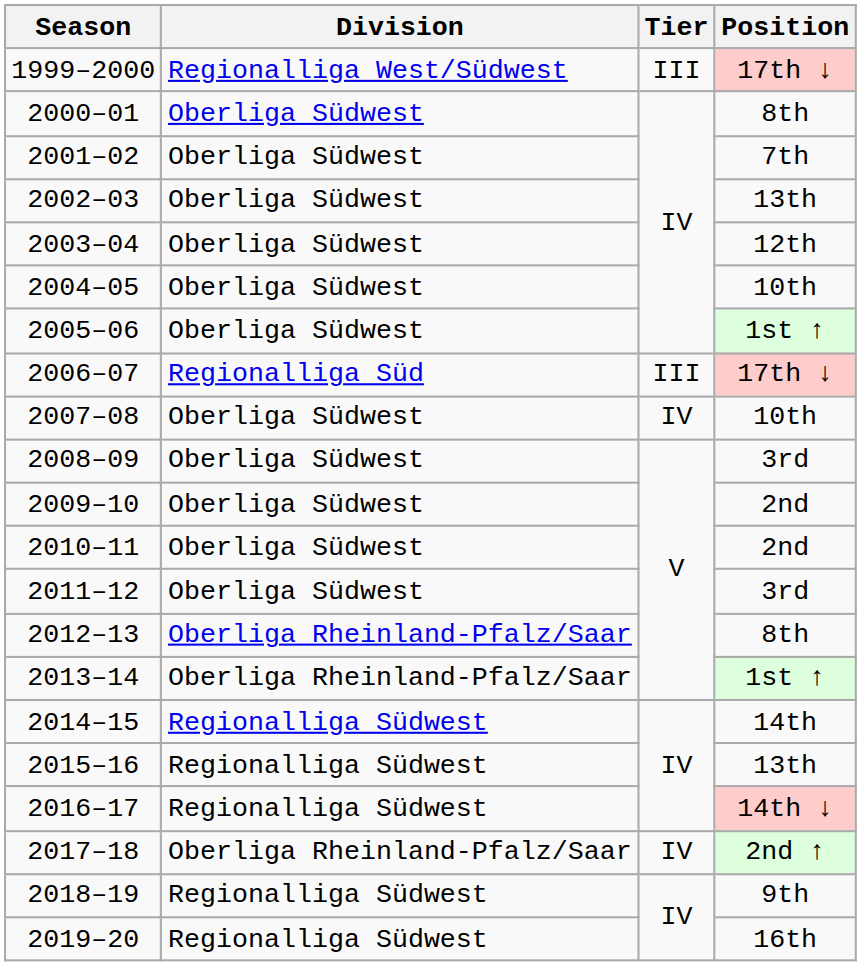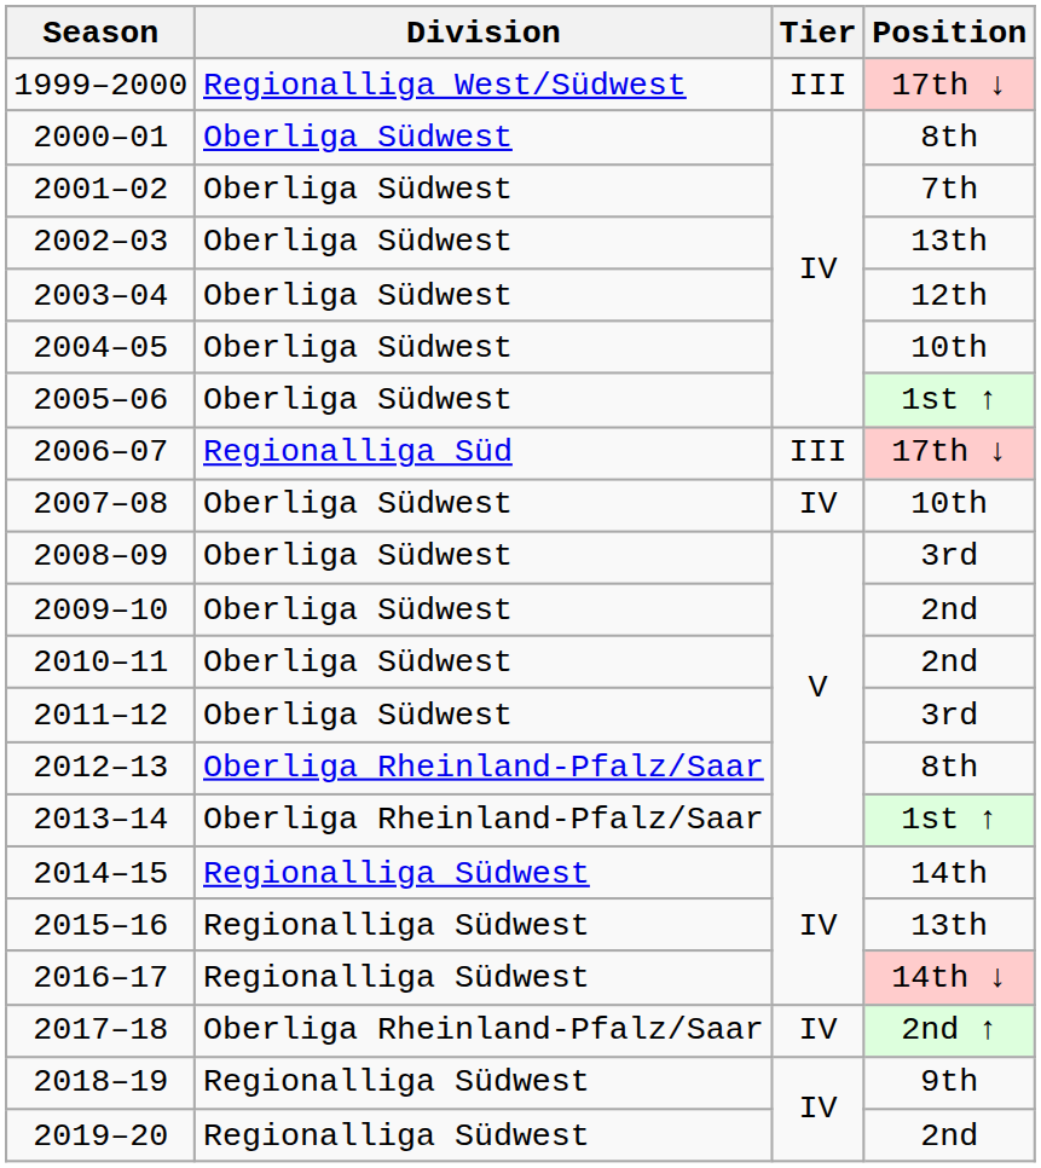 <table class="wikitable">
 <tr>
 <th>Season</th>
 <th>Division</th>
 <th>Tier</th>
 <th>Position</th>
 </tr>
 <tr align="center">
 <td>1999–2000</td>
 <td align="left"><a href='#'>Regionalliga West/Südwest</a></td>
 <td>III</td>
 <td style="background:#ffcccc">17th ↓</td>
 </tr>
 <tr align="center">
 <td>2000–01</td>
 <td align="left"><a href='#'>Oberliga Südwest</a></td>
 <td rowspan=6>IV</td>
 <td>8th</td>
 </tr>
 <tr align="center">
 <td>2001–02</td>
 <td align="left">Oberliga Südwest</td>
 <td>7th</td>
 </tr>
 <tr align="center">
 <td>2002–03</td>
 <td align="left">Oberliga Südwest</td>
 <td>13th</td>
 </tr>
 <tr align="center">
 <td>2003–04</td>
 <td align="left">Oberliga Südwest</td>
 <td>12th</td>
 </tr>
 <tr align="center">
 <td>2004–05</td>
 <td align="left">Oberliga Südwest</td>
 <td>10th</td>
 </tr>
 <tr align="center">
 <td>2005–06</td>
 <td align="left">Oberliga Südwest</td>
 <td style="background:#ddffdd">1st ↑</td>
 </tr>
 <tr align="center">
 <td>2006–07</td>
 <td align="left"><a href='#'>Regionalliga Süd</a></td>
 <td>III</td>
 <td style="background:#ffcccc">17th ↓</td>
 </tr>
 <tr align="center">
 <td>2007–08</td>
 <td align="left">Oberliga Südwest</td>
 <td>IV</td>
 <td>10th</td>
 </tr>
 <tr align="center">
 <td>2008–09</td>
 <td align="left">Oberliga Südwest</td>
 <td rowspan=6>V</td>
 <td>3rd</td>
 </tr>
 <tr align="center">
 <td>2009–10</td>
 <td align="left">Oberliga Südwest</td>
 <td>2nd</td>
 </tr>
 <tr align="center">
 <td>2010–11</td>
 <td align="left">Oberliga Südwest</td>
 <td>2nd</td>
 </tr>
 <tr align="center">
 <td>2011–12</td>
 <td align="left">Oberliga Südwest</td>
 <td>3rd</td>
 </tr>
 <tr align="center">
 <td>2012–13</td>
 <td align="left"><a href='#'>Oberliga Rheinland-Pfalz/Saar</a></td>
 <td>8th</td>
 </tr>
 <tr align="center">
 <td>2013–14</td>
 <td align="left">Oberliga Rheinland-Pfalz/Saar</td>
 <td style="background:#ddffdd">1st ↑</td>
 </tr>
 <tr align="center">
 <td>2014–15</td>
 <td align="left"><a href='#'>Regionalliga Südwest</a></td>
 <td rowspan=3>IV</td>
 <td>14th</td>
 </tr>
 <tr align="center">
 <td>2015–16</td>
 <td align="left">Regionalliga Südwest</td>
 <td>13th</td>
 </tr>
 <tr align="center">
 <td>2016–17</td>
 <td align="left">Regionalliga Südwest</td>
 <td style="background:#ffcccc">14th ↓</td>
 </tr>
 <tr align="center">
 <td>2017–18</td>
 <td align="left">Oberliga Rheinland-Pfalz/Saar</td>
 <td>IV</td>
 <td style="background:#ddffdd">2nd ↑</td>
 </tr>
 <tr align="center">
 <td>2018–19</td>
 <td align="left">Regionalliga Südwest</td>
 <td rowspan=2>IV</td>
 <td>9th</td>
 </tr>
 <tr align="center">
 <td>2019–20</td>
 <td align="left">Regionalliga Südwest</td>
-<td>16th</td>
+<td>2nd</td>
 </tr>
 </table>
